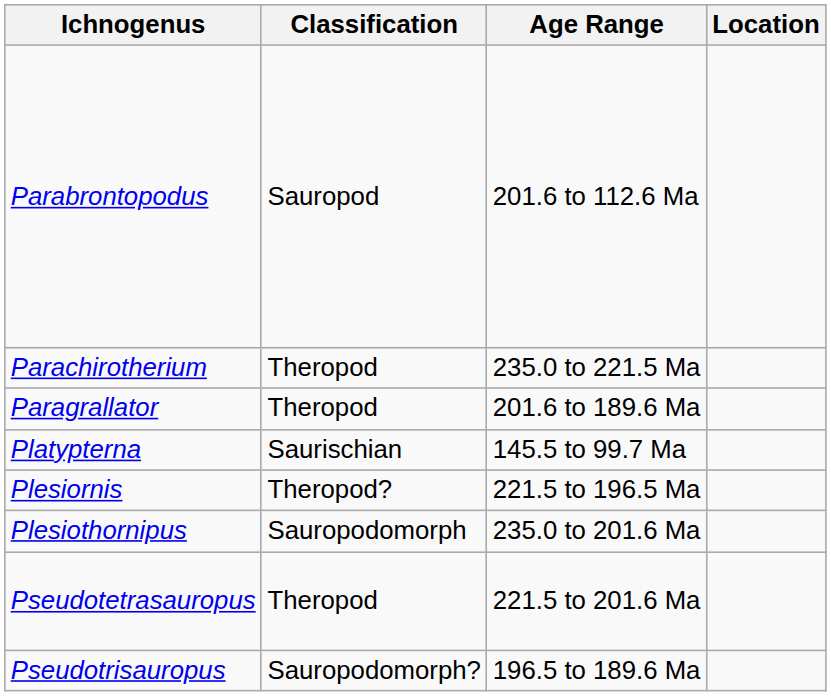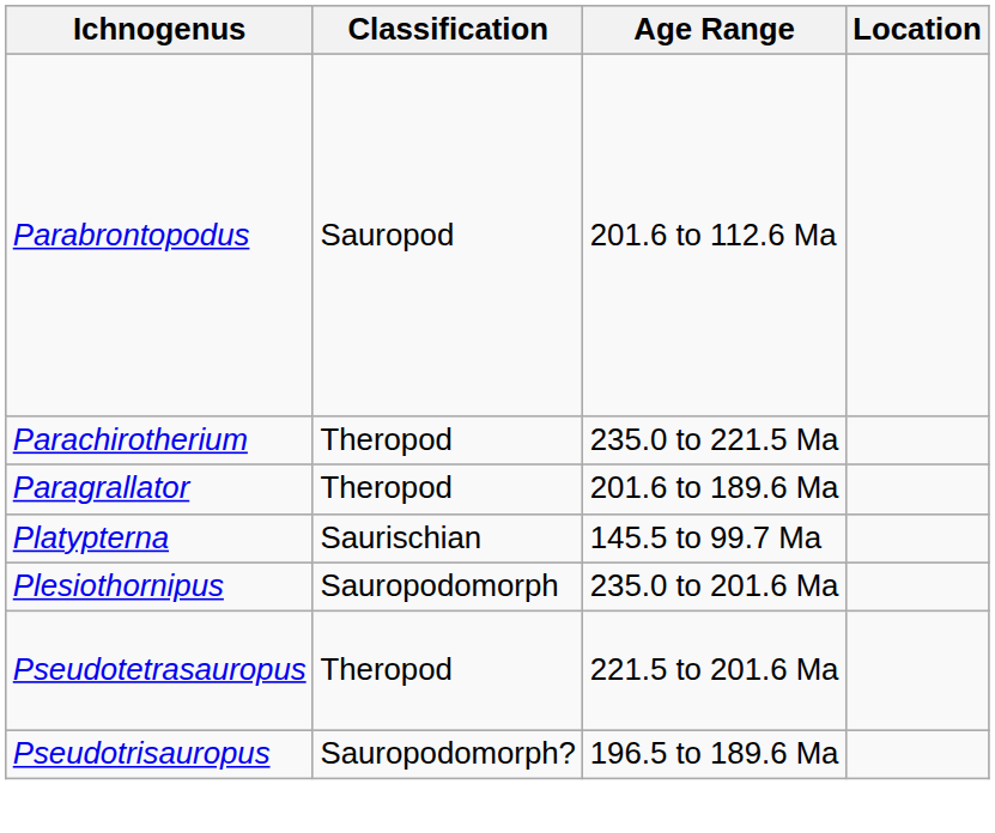 <table class="wikitable">
 <tr>
 <th>Ichnogenus</th>
 <th>Classification</th>
 <th>Age Range</th>
 <th>Location</th>
 </tr>
 <tr>
 <td><em><a href='#'>Parabrontopodus</a></em></td>
 <td>Sauropod</td>
 <td>201.6 to 112.6 Ma</td>
 <td><br><br><br><br><br><br><br><br><br><br></td>
 </tr>
 <tr>
 <td><em><a href='#'>Parachirotherium</a></em></td>
 <td>Theropod</td>
 <td>235.0 to 221.5 Ma</td>
 <td></td>
 </tr>
 <tr>
 <td><em><a href='#'>Paragrallator</a></em></td>
 <td>Theropod</td>
 <td>201.6 to 189.6 Ma</td>
 <td></td>
 </tr>
 <tr>
 <td><em><a href='#'>Platypterna</a></em></td>
 <td>Saurischian</td>
 <td>145.5 to 99.7 Ma</td>
 <td></td>
 </tr>
 <tr>
-<td><em><a href='#'>Plesiornis</a></em></td>
-<td>Theropod?</td>
-<td>221.5 to 196.5 Ma</td>
-<td></td>
-</tr>
-<tr>
 <td><em><a href='#'>Plesiothornipus</a></em></td>
 <td>Sauropodomorph</td>
 <td>235.0 to 201.6 Ma</td>
 <td></td>
 </tr>
 <tr>
 <td><em><a href='#'>Pseudotetrasauropus</a></em></td>
 <td>Theropod</td>
 <td>221.5 to 201.6 Ma</td>
 <td><br><br><br></td>
 </tr>
 <tr>
 <td><em><a href='#'>Pseudotrisauropus</a></em></td>
 <td>Sauropodomorph?</td>
 <td>196.5 to 189.6 Ma</td>
 <td></td>
 </tr>
 </table>
